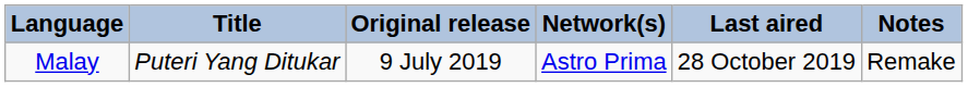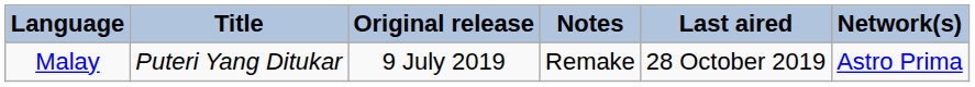 <table class="wikitable sortable" style="text-align:center;">
 <tr>
 <th style="background:LightSteelBlue;">Language</th>
 <th style="background:LightSteelBlue;">Title</th>
 <th style="background:LightSteelBlue;">Original release</th>
+<th style="background:LightSteelBlue;">Notes</th>
+<th style="background:LightSteelBlue;">Last aired</th>
 <th style="background:LightSteelBlue;">Network(s)</th>
-<th style="background:LightSteelBlue;">Last aired</th>
-<th style="background:LightSteelBlue;">Notes</th>
 </tr>
 <tr>
 <td><a href='#'>Malay</a></td>
 <td><em>Puteri Yang Ditukar</em></td>
 <td>9 July 2019</td>
+<td>Remake</td>
+<td>28 October 2019</td>
 <td><a href='#'>Astro Prima</a></td>
-<td>28 October 2019</td>
-<td>Remake</td>
 </tr>
 </table>
